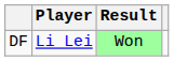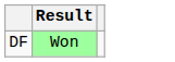 <table class="wikitable sortable" style="text-align:center; font-size:95%;">
 <tr>
 <th></th>
-<th>Player</th>
 <th>Result</th>
 <th class="unsortable"></th>
 </tr>
 <tr>
 <td>DF</td>
-<td style="text-align:left;"> <a href='#'>Li Lei</a></td>
 <td style="background:#9eff9e;">Won</td>
 <td></td>
 </tr>
 </table>
